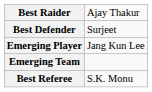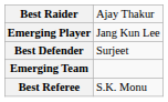 <table class="wikitable">
 <tr>
 <th scope="row">Best Raider</th>
 <td> Ajay Thakur</td>
 </tr>
 <tr>
+<th scope="row">Emerging Player</th>
+<td> Jang Kun Lee</td>
+</tr>
+<tr>
 <th scope="row">Best Defender</th>
 <td> Surjeet</td>
-</tr>
-<tr>
-<th scope="row">Emerging Player</th>
-<td> Jang Kun Lee</td>
 </tr>
 <tr>
 <th scope="row">Emerging Team</th>
 <td></td>
 </tr>
 <tr>
 <th scope="row">Best Referee</th>
 <td> S.K. Monu</td>
 </tr>
 </table>
